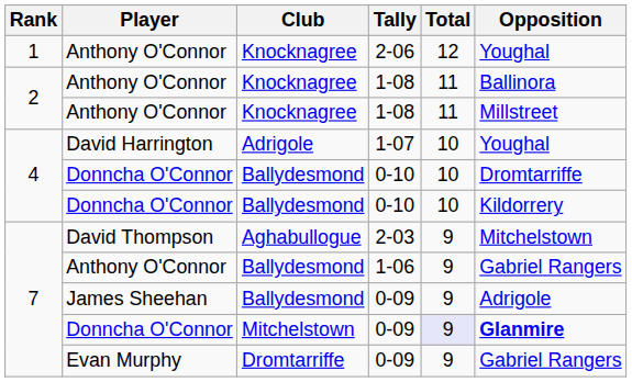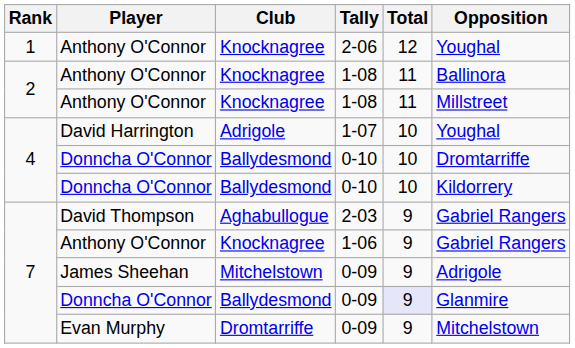 <table class="wikitable">
 <tr>
 <th>Rank</th>
 <th>Player</th>
 <th>Club</th>
 <th>Tally</th>
 <th>Total</th>
 <th>Opposition</th>
 </tr>
 <tr>
 <td rowspan="1" style="text-align:center;">1</td>
 <td>Anthony O'Connor</td>
 <td><a href='#'>Knocknagree</a></td>
 <td align=center>2-06</td>
 <td align=center>12</td>
 <td><a href='#'>Youghal</a></td>
 </tr>
 <tr>
 <td rowspan="2" style="text-align:center;">2</td>
 <td>Anthony O'Connor</td>
 <td><a href='#'>Knocknagree</a></td>
 <td align=center>1-08</td>
 <td align=center>11</td>
 <td><a href='#'>Ballinora</a></td>
 </tr>
 <tr>
 <td>Anthony O'Connor</td>
 <td><a href='#'>Knocknagree</a></td>
 <td align=center>1-08</td>
 <td align=center>11</td>
 <td><a href='#'>Millstreet</a></td>
 </tr>
 <tr>
 <td rowspan="3" style="text-align:center;">4</td>
 <td>David Harrington</td>
 <td><a href='#'>Adrigole</a></td>
 <td align=center>1-07</td>
 <td align=center>10</td>
 <td><a href='#'>Youghal</a></td>
 </tr>
 <tr>
 <td><a href='#'>Donncha O'Connor</a></td>
 <td><a href='#'>Ballydesmond</a></td>
 <td align=center>0-10</td>
 <td align=center>10</td>
 <td><a href='#'>Dromtarriffe</a></td>
 </tr>
 <tr>
 <td><a href='#'>Donncha O'Connor</a></td>
 <td><a href='#'>Ballydesmond</a></td>
 <td align=center>0-10</td>
 <td align=center>10</td>
 <td><a href='#'>Kildorrery</a></td>
 </tr>
 <tr>
 <td rowspan="5" style="text-align:center;">7</td>
 <td>David Thompson</td>
 <td><a href='#'>Aghabullogue</a></td>
 <td align=center>2-03</td>
 <td align=center>9</td>
-<td><a href='#'>Mitchelstown</a></td>
+<td><a href='#'>Gabriel Rangers</a></td>
 </tr>
 <tr>
 <td>Anthony O'Connor</td>
-<td><a href='#'>Ballydesmond</a></td>
+<td><a href='#'>Knocknagree</a></td>
 <td align=center>1-06</td>
 <td align=center>9</td>
 <td><a href='#'>Gabriel Rangers</a></td>
 </tr>
 <tr>
 <td>James Sheehan</td>
-<td><a href='#'>Ballydesmond</a></td>
+<td><a href='#'>Mitchelstown</a></td>
 <td align=center>0-09</td>
 <td align=center>9</td>
 <td><a href='#'>Adrigole</a></td>
 </tr>
 <tr>
 <td><a href='#'>Donncha O'Connor</a></td>
-<td><a href='#'>Mitchelstown</a></td>
+<td><a href='#'>Ballydesmond</a></td>
 <td align=center>0-09</td>
 <td align=center style="background: lavender;">9</td>
-<td><strong><a href='#'>Glanmire</a></strong></td>
+<td><a href='#'>Glanmire</a></td>
 </tr>
 <tr>
 <td>Evan Murphy</td>
 <td><a href='#'>Dromtarriffe</a></td>
 <td align=center>0-09</td>
 <td align=center>9</td>
-<td><a href='#'>Gabriel Rangers</a></td>
+<td><a href='#'>Mitchelstown</a></td>
 </tr>
 </table>
